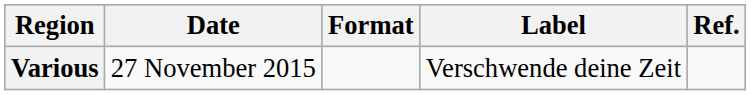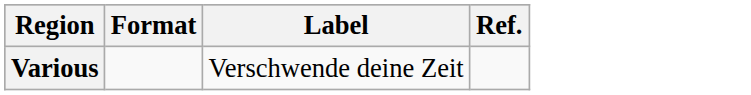 <table class="wikitable plainrowheaders">
 <tr>
 <th scope="col">Region</th>
-<th scope="col">Date</th>
 <th scope="col">Format</th>
 <th scope="col">Label</th>
 <th scope="col">Ref.</th>
 </tr>
 <tr>
 <th scope="row">Various</th>
-<td>27 November 2015</td>
 <td></td>
 <td>Verschwende deine Zeit</td>
 <td></td>
 </tr>
 </table>
